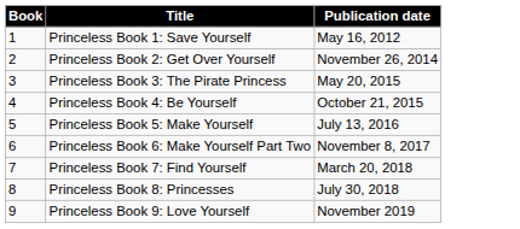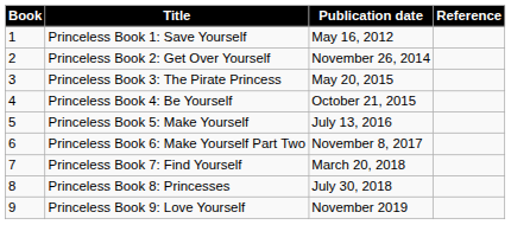 <table class="wikitable">
 <tr>
 <th scope="col"  style="background:#000; color:#fff; text-align:center;"><strong>Book</strong></th>
 <th scope="col"  style="background:#000; color:#fff; text-align:center;"><strong>Title</strong></th>
 <th scope="col"  style="background:#000; color:#fff; text-align:center;"><strong>Publication date</strong></th>
+<th scope="col" style="background:#000; color:#fff; text-align:center;"><strong>Reference</strong></th>
 </tr>
 <tr>
 <td>1</td>
 <td>Princeless Book 1: Save Yourself</td>
 <td>May 16, 2012</td>
+<td></td>
 </tr>
 <tr>
 <td>2</td>
 <td>Princeless Book 2: Get Over Yourself</td>
 <td>November 26, 2014</td>
+<td></td>
 </tr>
 <tr>
 <td>3</td>
 <td>Princeless Book 3: The Pirate Princess</td>
 <td>May 20, 2015</td>
+<td></td>
 </tr>
 <tr>
 <td>4</td>
 <td>Princeless Book 4: Be Yourself</td>
 <td>October 21, 2015</td>
+<td></td>
 </tr>
 <tr>
 <td>5</td>
 <td>Princeless Book 5: Make Yourself</td>
 <td>July 13, 2016</td>
+<td></td>
 </tr>
 <tr>
 <td>6</td>
 <td>Princeless Book 6: Make Yourself Part Two</td>
 <td>November 8, 2017</td>
+<td></td>
 </tr>
 <tr>
 <td>7</td>
 <td>Princeless Book 7: Find Yourself</td>
 <td>March 20, 2018</td>
+<td></td>
 </tr>
 <tr>
 <td>8</td>
 <td>Princeless Book 8: Princesses</td>
 <td>July 30, 2018</td>
+<td></td>
 </tr>
 <tr>
 <td>9</td>
 <td>Princeless Book 9: Love Yourself</td>
 <td>November 2019</td>
+<td></td>
 </tr>
 </table>
